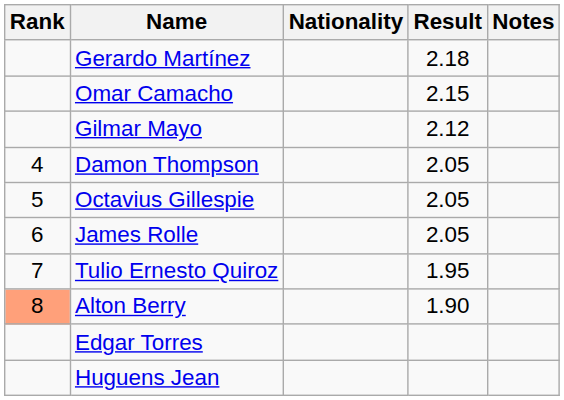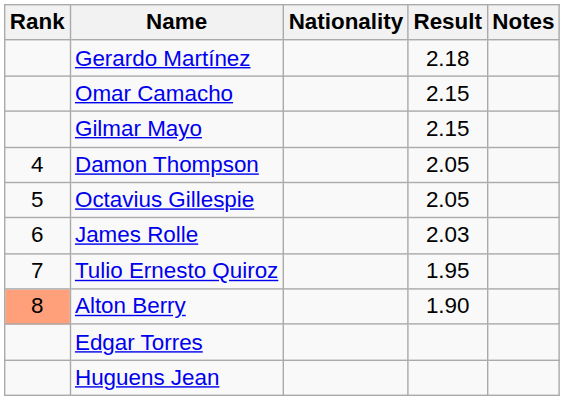 <table class="wikitable sortable" style="text-align:center">
 <tr>
 <th>Rank</th>
 <th>Name</th>
 <th>Nationality</th>
 <th>Result</th>
 <th>Notes</th>
 </tr>
 <tr>
 <td></td>
 <td align=left><a href='#'>Gerardo Martínez</a></td>
 <td align=left></td>
 <td>2.18</td>
 <td></td>
 </tr>
 <tr>
 <td></td>
 <td align=left><a href='#'>Omar Camacho</a></td>
 <td align=left></td>
 <td>2.15</td>
 <td></td>
 </tr>
 <tr>
 <td></td>
 <td align=left><a href='#'>Gilmar Mayo</a></td>
 <td align=left></td>
-<td>2.12</td>
+<td>2.15</td>
 <td></td>
 </tr>
 <tr>
 <td>4</td>
 <td align=left><a href='#'>Damon Thompson</a></td>
 <td align=left></td>
 <td>2.05</td>
 <td></td>
 </tr>
 <tr>
 <td>5</td>
 <td align=left><a href='#'>Octavius Gillespie</a></td>
 <td align=left></td>
 <td>2.05</td>
 <td></td>
 </tr>
 <tr>
 <td>6</td>
 <td align=left><a href='#'>James Rolle</a></td>
 <td align=left></td>
-<td>2.05</td>
+<td>2.03</td>
 <td></td>
 </tr>
 <tr>
 <td>7</td>
 <td align=left><a href='#'>Tulio Ernesto Quiroz</a></td>
 <td align=left></td>
 <td>1.95</td>
 <td></td>
 </tr>
 <tr>
 <td style="background: lightsalmon;">8</td>
 <td align=left><a href='#'>Alton Berry</a></td>
 <td align=left></td>
 <td>1.90</td>
 <td></td>
 </tr>
 <tr>
 <td></td>
 <td align=left><a href='#'>Edgar Torres</a></td>
 <td align=left></td>
 <td></td>
 <td></td>
 </tr>
 <tr>
 <td></td>
 <td align=left><a href='#'>Huguens Jean</a></td>
 <td align=left></td>
 <td></td>
 <td></td>
 </tr>
 </table>
